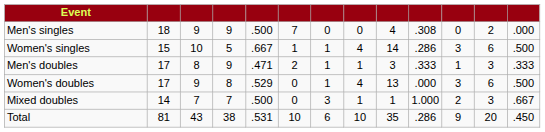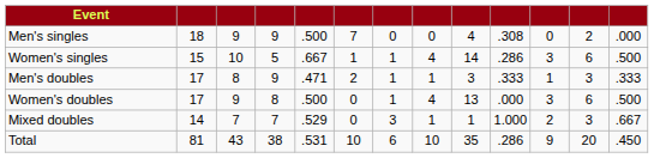 <table class="wikitable" style="text-align:center">
 <tr>
 <th style="background:#98000F; color:#DDFF55" width="200px">Event</th>
 <th style="background:#98000F; color:#DDFF55" width="40px"></th>
 <th style="background:#98000F; color:#DDFF55" width="40px"></th>
 <th style="background:#98000F; color:#DDFF55" width="40px"></th>
 <th style="background:#98000F; color:#DDFF55" width="40px"></th>
 <th style="background:#98000F; color:#DDFF55" width="40px"></th>
 <th style="background:#98000F; color:#DDFF55" width="40px"></th>
 <th style="background:#98000F; color:#DDFF55" width="40px"></th>
 <th style="background:#98000F; color:#DDFF55" width="40px"></th>
 <th style="background:#98000F; color:#DDFF55" width="40px"></th>
 <th style="background:#98000F; color:#DDFF55" width="40px"></th>
 <th style="background:#98000F; color:#DDFF55" width="40px"></th>
 <th style="background:#98000F; color:#DDFF55" width="40px"></th>
 </tr>
 <tr>
 <td style="text-align:left">Men's singles</td>
 <td>18</td>
 <td>9</td>
 <td>9</td>
 <td>.500</td>
 <td>7</td>
 <td>0</td>
 <td>0</td>
 <td>4</td>
 <td>.308</td>
 <td>0</td>
 <td>2</td>
 <td>.000</td>
 </tr>
 <tr>
 <td style="text-align:left">Women's singles</td>
 <td>15</td>
 <td>10</td>
 <td>5</td>
 <td>.667</td>
 <td>1</td>
 <td>1</td>
 <td>4</td>
 <td>14</td>
 <td>.286</td>
 <td>3</td>
 <td>6</td>
 <td>.500</td>
 </tr>
 <tr>
 <td style="text-align:left">Men's doubles</td>
 <td>17</td>
 <td>8</td>
 <td>9</td>
 <td>.471</td>
 <td>2</td>
 <td>1</td>
 <td>1</td>
 <td>3</td>
 <td>.333</td>
 <td>1</td>
 <td>3</td>
 <td>.333</td>
 </tr>
 <tr>
 <td style="text-align:left">Women's doubles</td>
 <td>17</td>
 <td>9</td>
 <td>8</td>
-<td>.529</td>
+<td>.500</td>
 <td>0</td>
 <td>1</td>
 <td>4</td>
 <td>13</td>
 <td>.000</td>
 <td>3</td>
 <td>6</td>
 <td>.500</td>
 </tr>
 <tr>
 <td style="text-align:left">Mixed doubles</td>
 <td>14</td>
 <td>7</td>
 <td>7</td>
-<td>.500</td>
+<td>.529</td>
 <td>0</td>
 <td>3</td>
 <td>1</td>
 <td>1</td>
 <td>1.000</td>
 <td>2</td>
 <td>3</td>
 <td>.667</td>
 </tr>
 <tr>
 <td style="text-align:left">Total</td>
 <td>81</td>
 <td>43</td>
 <td>38</td>
 <td>.531</td>
 <td>10</td>
 <td>6</td>
 <td>10</td>
 <td>35</td>
 <td>.286</td>
 <td>9</td>
 <td>20</td>
 <td>.450</td>
 </tr>
 </table>
